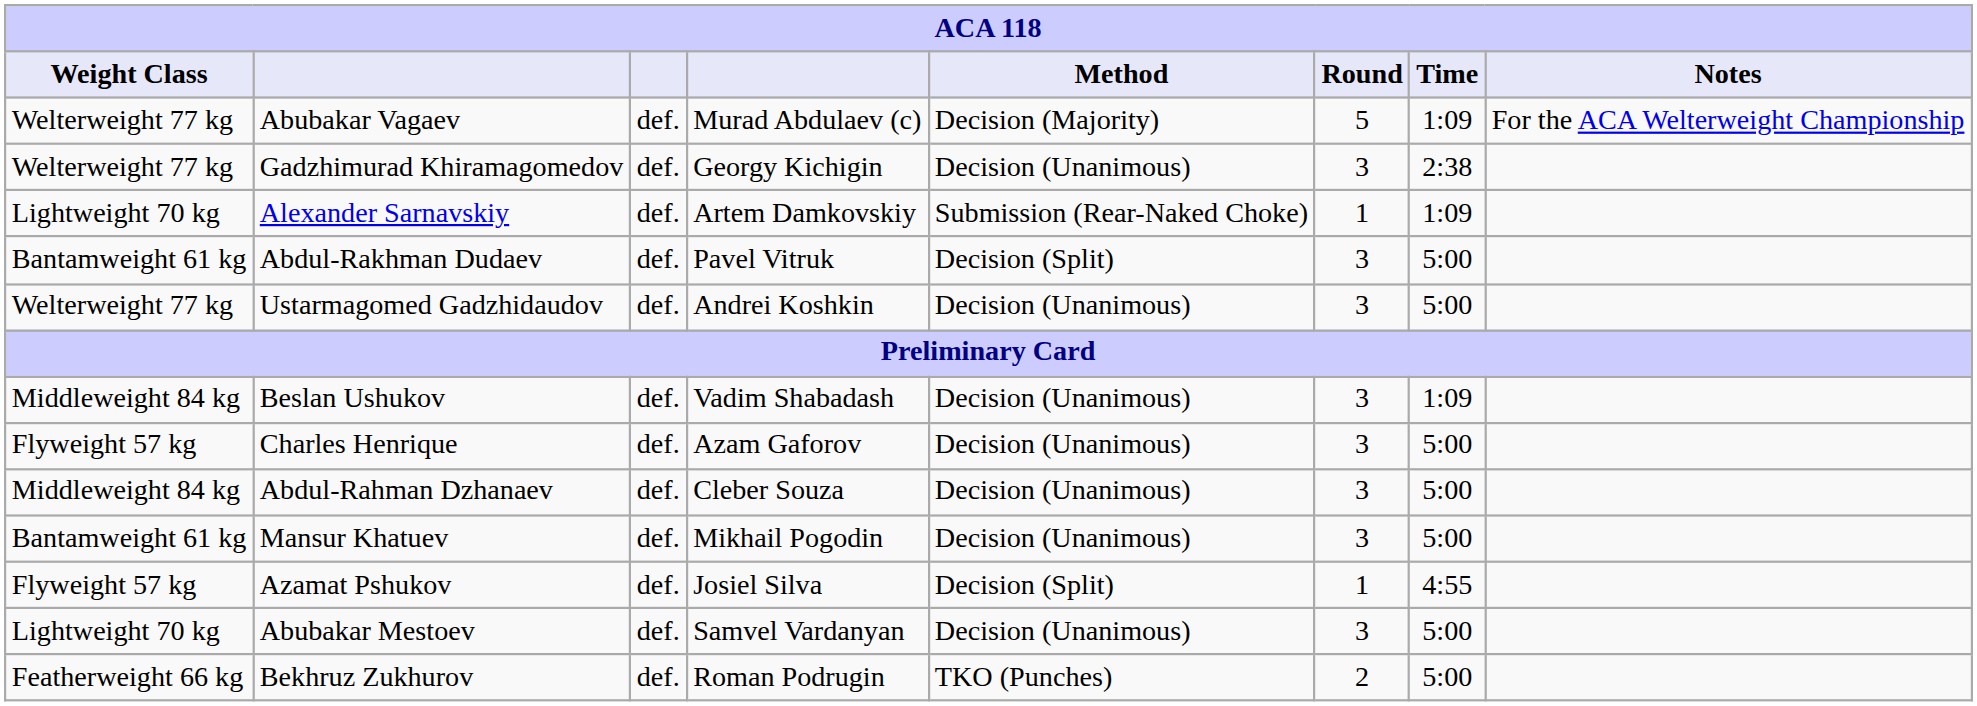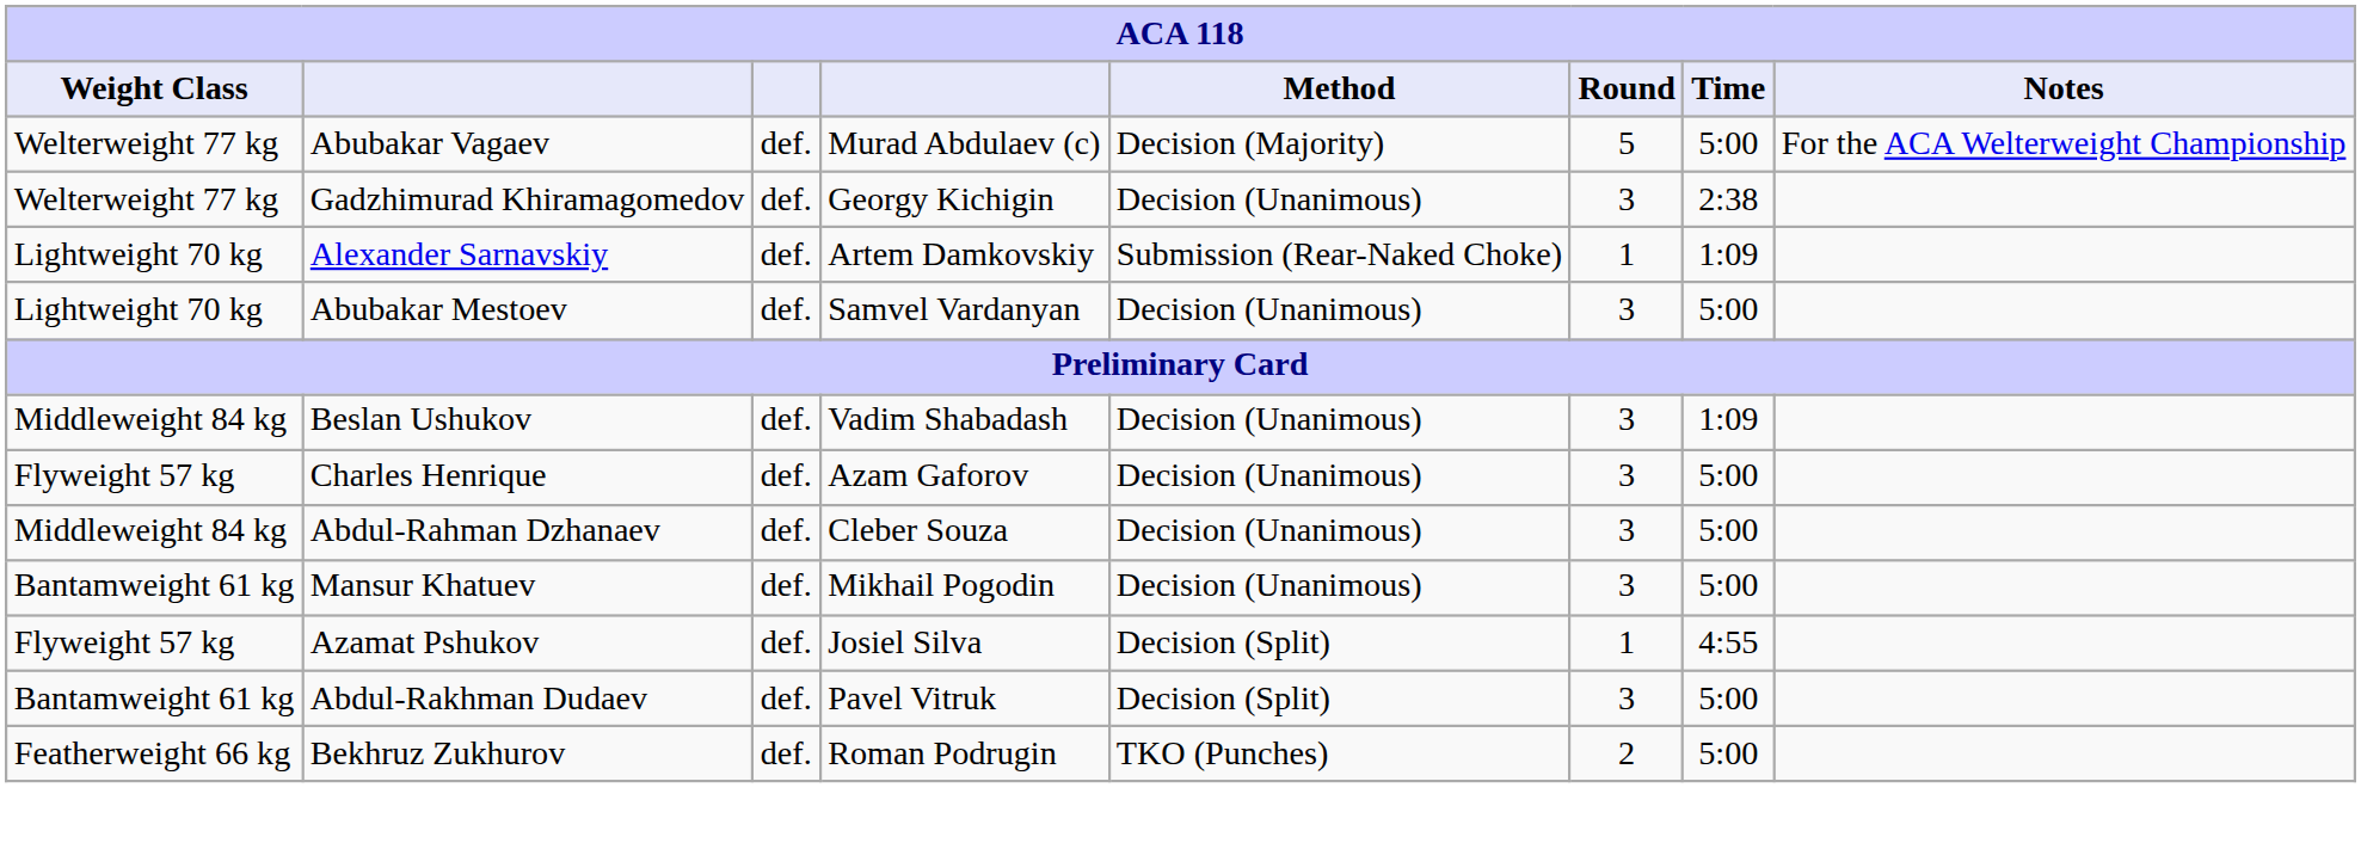 <table class="wikitable" style="font-size: 80%;">
 <tr>
 <th colspan="8" style="background-color: #ccf; color: #000080; text-align: center;"><strong>ACA 118</strong></th>
 </tr>
 <tr>
 <th colspan="1" style="background-color: #E6E8FA; color: #000000; text-align: center;">Weight Class</th>
 <th colspan="1" style="background-color: #E6E8FA; color: #000000; text-align: center;"></th>
 <th colspan="1" style="background-color: #E6E8FA; color: #000000; text-align: center;"></th>
 <th colspan="1" style="background-color: #E6E8FA; color: #000000; text-align: center;"></th>
 <th colspan="1" style="background-color: #E6E8FA; color: #000000; text-align: center;">Method</th>
 <th colspan="1" style="background-color: #E6E8FA; color: #000000; text-align: center;">Round</th>
 <th colspan="1" style="background-color: #E6E8FA; color: #000000; text-align: center;">Time</th>
 <th colspan="1" style="background-color: #E6E8FA; color: #000000; text-align: center;">Notes</th>
 </tr>
 <tr>
 <td>Welterweight 77 kg</td>
 <td> Abubakar Vagaev</td>
 <td>def.</td>
 <td> Murad Abdulaev (c)</td>
 <td>Decision (Majority)</td>
 <td align=center>5</td>
-<td align=center>1:09</td>
+<td align=center>5:00</td>
 <td>For the <a href='#'>ACA Welterweight Championship</a></td>
 </tr>
 <tr>
 <td>Welterweight 77 kg</td>
 <td> Gadzhimurad Khiramagomedov</td>
 <td>def.</td>
 <td> Georgy Kichigin</td>
 <td>Decision (Unanimous)</td>
 <td align=center>3</td>
 <td align=center>2:38</td>
 <td></td>
 </tr>
 <tr>
 <td>Lightweight 70 kg</td>
 <td> <a href='#'>Alexander Sarnavskiy</a></td>
 <td>def.</td>
 <td> Artem Damkovskiy</td>
 <td>Submission (Rear-Naked Choke)</td>
 <td align=center>1</td>
 <td align=center>1:09</td>
 <td></td>
 </tr>
 <tr>
-<td>Bantamweight 61 kg</td>
-<td> Abdul-Rakhman Dudaev</td>
+<td>Lightweight 70 kg</td>
+<td> Abubakar Mestoev</td>
 <td>def.</td>
-<td> Pavel Vitruk</td>
-<td>Decision (Split)</td>
-<td align=center>3</td>
-<td align=center>5:00</td>
-<td></td>
-</tr>
-<tr>
-<td>Welterweight 77 kg</td>
-<td> Ustarmagomed Gadzhidaudov</td>
-<td>def.</td>
-<td> Andrei Koshkin</td>
+<td> Samvel Vardanyan</td>
 <td>Decision (Unanimous)</td>
 <td align=center>3</td>
 <td align=center>5:00</td>
 <td></td>
 </tr>
 <tr>
 <th colspan="8" style="background-color: #ccf; color: #000080; text-align: center;"><strong>Preliminary Card</strong></th>
 </tr>
 <tr>
 <td>Middleweight 84 kg</td>
 <td> Beslan Ushukov</td>
 <td>def.</td>
 <td> Vadim Shabadash</td>
 <td>Decision (Unanimous)</td>
 <td align=center>3</td>
 <td align=center>1:09</td>
 <td></td>
 </tr>
 <tr>
 <td>Flyweight 57 kg</td>
 <td> Charles Henrique</td>
 <td>def.</td>
 <td> Azam Gaforov</td>
 <td>Decision (Unanimous)</td>
 <td align=center>3</td>
 <td align=center>5:00</td>
 <td></td>
 </tr>
 <tr>
 <td>Middleweight 84 kg</td>
 <td> Abdul-Rahman Dzhanaev</td>
 <td>def.</td>
 <td> Cleber Souza</td>
 <td>Decision (Unanimous)</td>
 <td align=center>3</td>
 <td align=center>5:00</td>
 <td></td>
 </tr>
 <tr>
 <td>Bantamweight 61 kg</td>
 <td> Mansur Khatuev</td>
 <td>def.</td>
 <td> Mikhail Pogodin</td>
 <td>Decision (Unanimous)</td>
 <td align=center>3</td>
 <td align=center>5:00</td>
 <td></td>
 </tr>
 <tr>
 <td>Flyweight 57 kg</td>
 <td> Azamat Pshukov</td>
 <td>def.</td>
 <td> Josiel Silva</td>
 <td>Decision (Split)</td>
 <td align=center>1</td>
 <td align=center>4:55</td>
 <td></td>
 </tr>
 <tr>
-<td>Lightweight 70 kg</td>
-<td> Abubakar Mestoev</td>
+<td>Bantamweight 61 kg</td>
+<td> Abdul-Rakhman Dudaev</td>
 <td>def.</td>
-<td> Samvel Vardanyan</td>
-<td>Decision (Unanimous)</td>
+<td> Pavel Vitruk</td>
+<td>Decision (Split)</td>
 <td align=center>3</td>
 <td align=center>5:00</td>
 <td></td>
 </tr>
 <tr>
 <td>Featherweight 66 kg</td>
 <td> Bekhruz Zukhurov</td>
 <td>def.</td>
 <td> Roman Podrugin</td>
 <td>TKO (Punches)</td>
 <td align=center>2</td>
 <td align=center>5:00</td>
 <td></td>
 </tr>
 </table>
